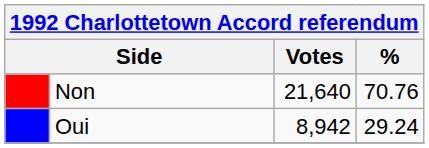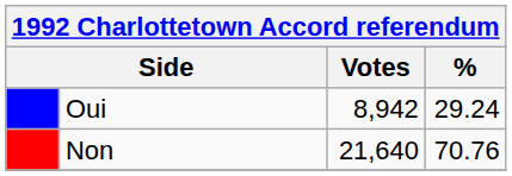 <table class="wikitable" style="font-size: 95%; clear:both">
 <tr style="background-color:#E9E9E9">
 <th colspan=4><a href='#'>1992 Charlottetown Accord referendum</a></th>
 </tr>
 <tr style="background-color:#E9E9E9">
 <th colspan=2 style="width: 130px">Side</th>
 <th style="width: 50px">Votes</th>
 <th style="width: 40px">%</th>
 </tr>
 <tr>
+<td bgcolor="blue"></td>
+<td>Oui</td>
+<td align="right">8,942</td>
+<td align="right">29.24</td>
+</tr>
+<tr>
 <td bgcolor="red"></td>
 <td>Non</td>
 <td align="right">21,640</td>
 <td align="right">70.76</td>
 </tr>
 <tr>
-<td bgcolor="blue"></td>
-<td>Oui</td>
-<td align="right">8,942</td>
-<td align="right">29.24</td>
-</tr>
-<tr>
 </tr>
 </table>
